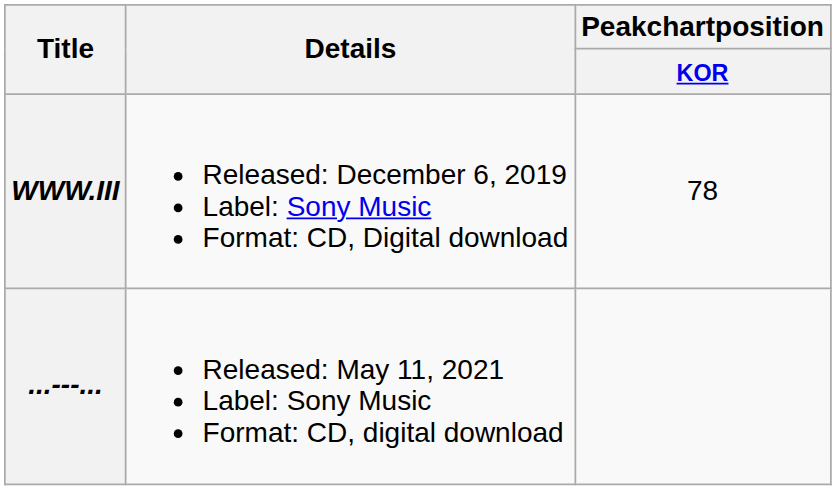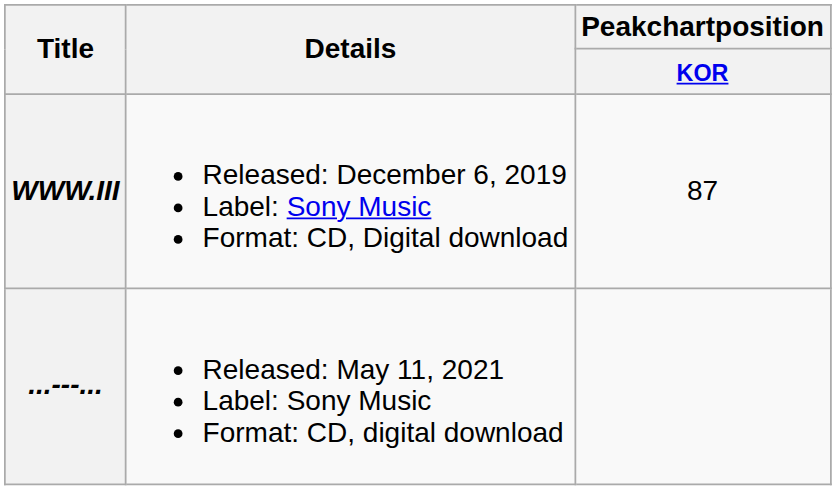 <table class="wikitable plainrowheaders">
 <tr>
 <th rowspan="2">Title</th>
 <th rowspan="2">Details</th>
 <th>Peakchartposition</th>
 </tr>
 <tr>
 <th><a href='#'><small>KOR</small></a></th>
 </tr>
 <tr>
 <th scope="row"><em>WWW.III</em></th>
 <td><br><ul><li>Released: December 6, 2019</li><li>Label: <a href='#'>Sony Music</a></li><li>Format: CD, Digital download</li></ul></td>
-<td align="center">78</td>
+<td align="center">87</td>
 </tr>
 <tr>
 <th><em>...---...</em></th>
 <td><br><ul><li>Released: May 11, 2021</li><li>Label: Sony Music</li><li>Format: CD, digital download</li></ul></td>
 <td></td>
 </tr>
 </table>
